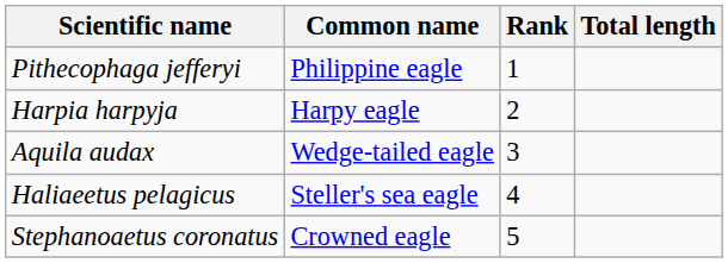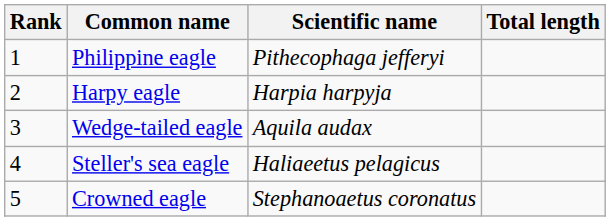 <table class="wikitable">
 <tr>
+<th>Rank</th>
+<th>Common name</th>
 <th>Scientific name</th>
-<th>Common name</th>
-<th>Rank</th>
 <th>Total length</th>
 </tr>
 <tr>
+<td>1</td>
+<td><a href='#'>Philippine eagle</a></td>
 <td><em>Pithecophaga jefferyi</em></td>
-<td><a href='#'>Philippine eagle</a></td>
-<td>1</td>
 <td></td>
 </tr>
 <tr>
+<td>2</td>
+<td><a href='#'>Harpy eagle</a></td>
 <td><em>Harpia harpyja</em></td>
-<td><a href='#'>Harpy eagle</a></td>
-<td>2</td>
 <td></td>
 </tr>
 <tr>
+<td>3</td>
+<td><a href='#'>Wedge-tailed eagle</a></td>
 <td><em>Aquila audax</em></td>
-<td><a href='#'>Wedge-tailed eagle</a></td>
-<td>3</td>
 <td></td>
 </tr>
 <tr>
+<td>4</td>
+<td><a href='#'>Steller's sea eagle</a></td>
 <td><em>Haliaeetus pelagicus</em></td>
-<td><a href='#'>Steller's sea eagle</a></td>
-<td>4</td>
 <td></td>
 </tr>
 <tr>
+<td>5</td>
+<td><a href='#'>Crowned eagle</a></td>
 <td><em>Stephanoaetus coronatus</em></td>
-<td><a href='#'>Crowned eagle</a></td>
-<td>5</td>
 <td></td>
 </tr>
 </table>
